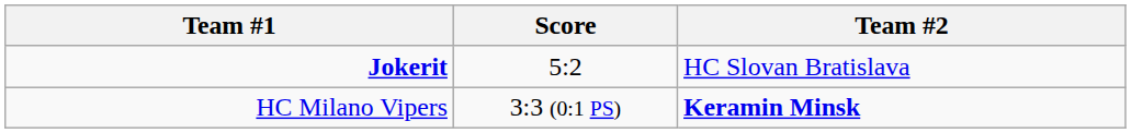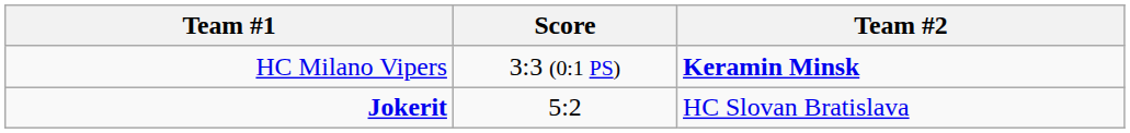 <table class="wikitable" style="text-align: center;">
 <tr>
 <th width=22%>Team #1</th>
 <th width=11%>Score</th>
 <th width=22%>Team #2</th>
 </tr>
 <tr>
+<td style="text-align: right;"><a href='#'>HC Milano Vipers</a> </td>
+<td>3:3 <small>(0:1 <a href='#'>PS</a>)</small></td>
+<td style="text-align: left;"> <strong><a href='#'>Keramin Minsk</a></strong></td>
+</tr>
+<tr>
 <td style="text-align: right;"><strong><a href='#'>Jokerit</a></strong> </td>
 <td>5:2</td>
 <td style="text-align: left;"> <a href='#'>HC Slovan Bratislava</a></td>
 </tr>
-<tr>
-<td style="text-align: right;"><a href='#'>HC Milano Vipers</a> </td>
-<td>3:3 <small>(0:1 <a href='#'>PS</a>)</small></td>
-<td style="text-align: left;"> <strong><a href='#'>Keramin Minsk</a></strong></td>
-</tr>
 </table>
